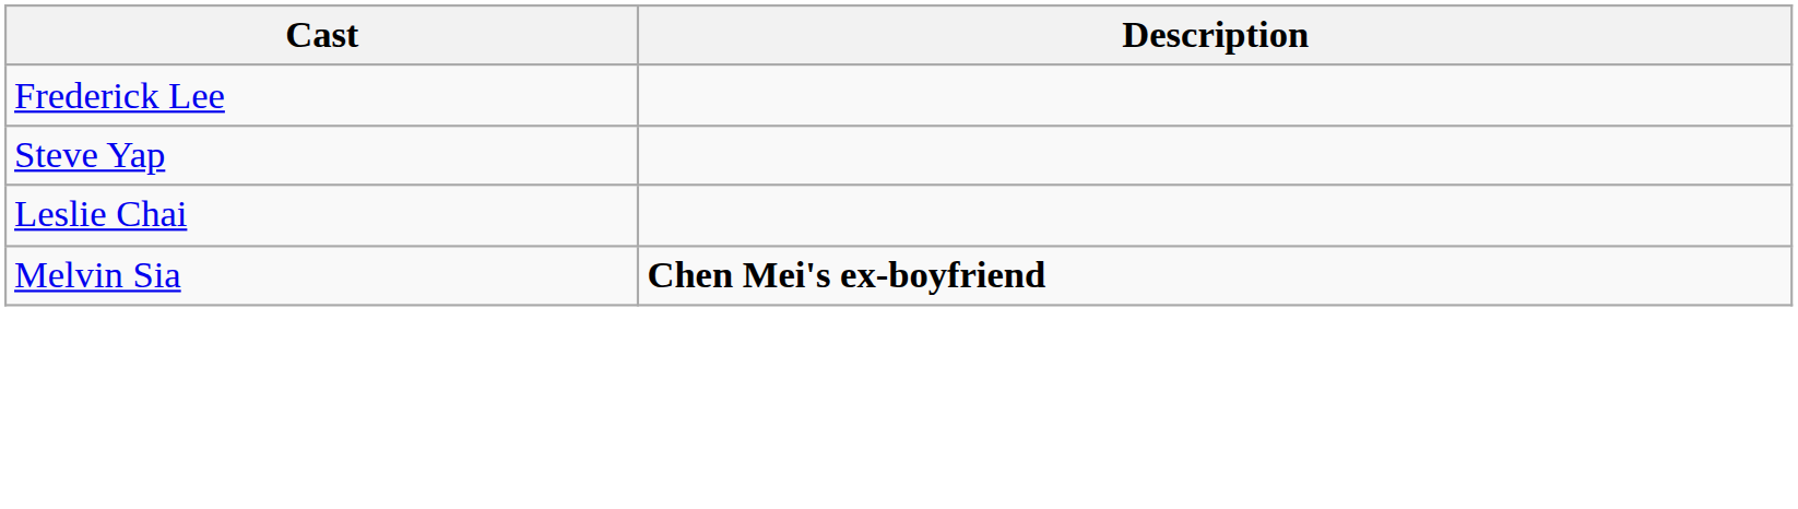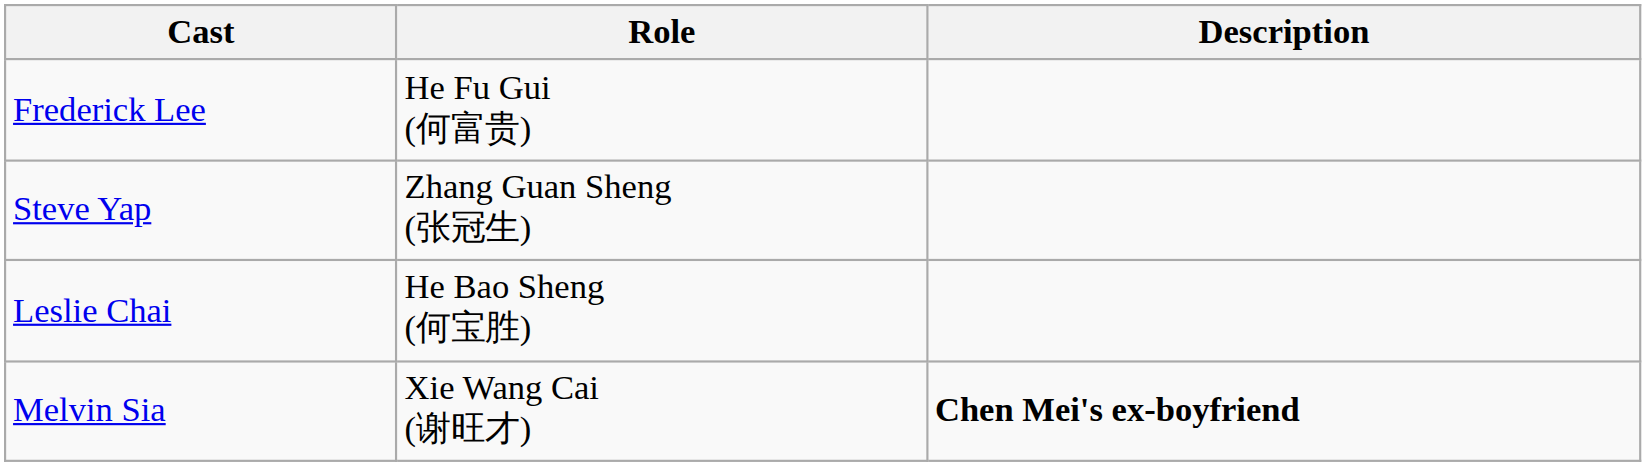 <table class="wikitable" width="60%">
 <tr>
 <th>Cast</th>
+<th>Role</th>
 <th>Description</th>
 </tr>
 <tr>
 <td><a href='#'>Frederick Lee</a></td>
+<td>He Fu Gui <br> (何富贵)</td>
 <td></td>
 </tr>
 <tr>
 <td><a href='#'>Steve Yap</a></td>
+<td>Zhang Guan Sheng <br> (张冠生)</td>
 <td></td>
 </tr>
 <tr>
 <td><a href='#'>Leslie Chai</a></td>
+<td>He Bao Sheng <br> (何宝胜)</td>
 <td></td>
 </tr>
 <tr>
 <td><a href='#'>Melvin Sia</a></td>
+<td>Xie Wang Cai <br> (谢旺才)</td>
 <td><strong>Chen Mei's ex-boyfriend</strong></td>
 </tr>
 </table>
